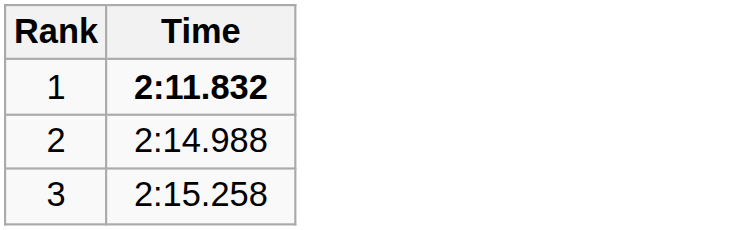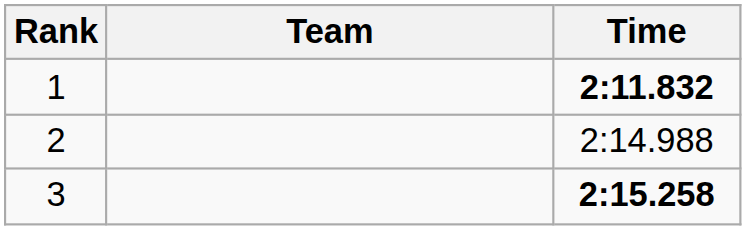 <table class=wikitable style="text-align:center">
 <tr>
 <th width=40>Rank</th>
+<th width=200>Team</th>
 <th width=80>Time</th>
 </tr>
 <tr>
 <td>1</td>
+<td align=left></td>
 <td><strong>2:11.832</strong></td>
 </tr>
 <tr>
 <td>2</td>
+<td align=left></td>
 <td>2:14.988</td>
 </tr>
 <tr>
 <td>3</td>
-<td>2:15.258</td>
+<td align=left></td>
+<td><strong>2:15.258</strong></td>
 </tr>
 </table>
